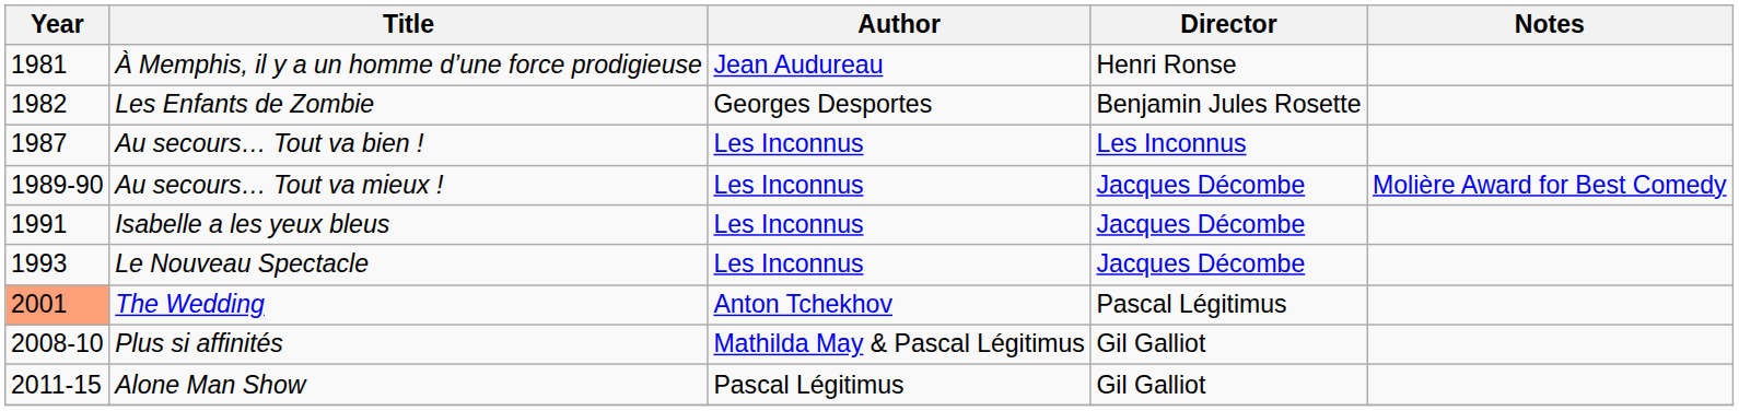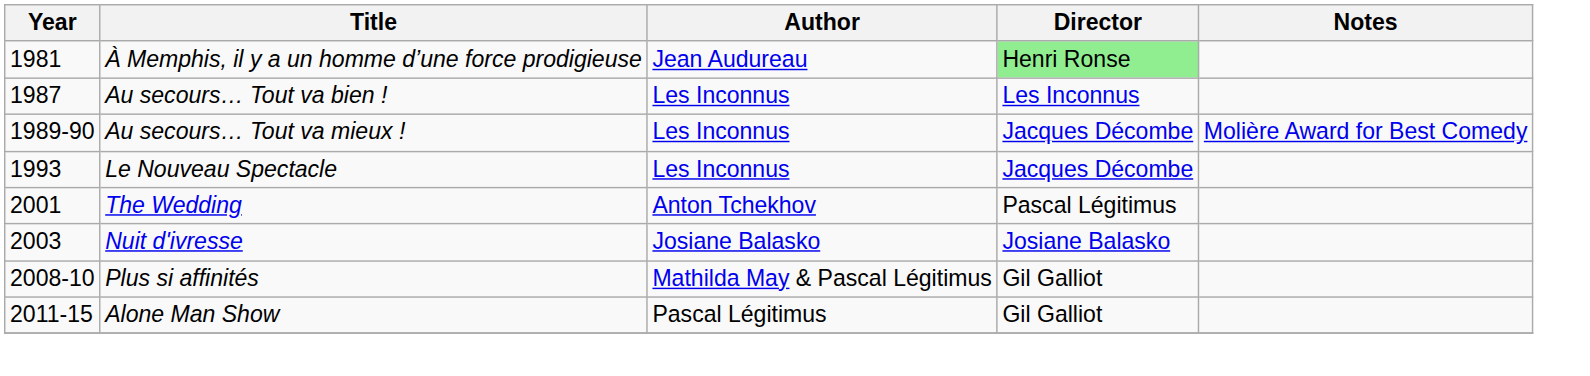 <table class="wikitable">
 <tr>
 <th>Year</th>
 <th>Title</th>
 <th>Author</th>
 <th>Director</th>
 <th>Notes</th>
 </tr>
 <tr>
 <td>1981</td>
 <td><em>À Memphis, il y a un homme d’une force prodigieuse</em></td>
 <td><a href='#'>Jean Audureau</a></td>
-<td>Henri Ronse</td>
-<td></td>
-</tr>
-<tr>
-<td>1982</td>
-<td><em>Les Enfants de Zombie</em></td>
-<td>Georges Desportes</td>
-<td>Benjamin Jules Rosette</td>
+<td style="background: lightgreen;">Henri Ronse</td>
 <td></td>
 </tr>
 <tr>
 <td>1987</td>
 <td><em>Au secours… Tout va bien !</em></td>
 <td><a href='#'>Les Inconnus</a></td>
 <td><a href='#'>Les Inconnus</a></td>
 <td></td>
 </tr>
 <tr>
 <td>1989-90</td>
 <td><em>Au secours… Tout va mieux !</em></td>
 <td><a href='#'>Les Inconnus</a></td>
 <td><a href='#'>Jacques Décombe</a></td>
 <td><a href='#'>Molière Award for Best Comedy</a></td>
 </tr>
 <tr>
-<td>1991</td>
-<td><em>Isabelle a les yeux bleus</em></td>
-<td><a href='#'>Les Inconnus</a></td>
-<td><a href='#'>Jacques Décombe</a></td>
-<td></td>
-</tr>
-<tr>
 <td>1993</td>
 <td><em>Le Nouveau Spectacle</em></td>
 <td><a href='#'>Les Inconnus</a></td>
 <td><a href='#'>Jacques Décombe</a></td>
 <td></td>
 </tr>
 <tr>
-<td style="background: lightsalmon;">2001</td>
+<td>2001</td>
 <td><em><a href='#'>The Wedding</a></em></td>
 <td><a href='#'>Anton Tchekhov</a></td>
 <td>Pascal Légitimus</td>
+<td></td>
+</tr>
+<tr>
+<td>2003</td>
+<td><em><a href='#'>Nuit d'ivresse</a></em></td>
+<td><a href='#'>Josiane Balasko</a></td>
+<td><a href='#'>Josiane Balasko</a></td>
 <td></td>
 </tr>
 <tr>
 <td>2008-10</td>
 <td><em>Plus si affinités</em></td>
 <td><a href='#'>Mathilda May</a> & Pascal Légitimus</td>
 <td>Gil Galliot</td>
 <td></td>
 </tr>
 <tr>
 <td>2011-15</td>
 <td><em>Alone Man Show</em></td>
 <td>Pascal Légitimus</td>
 <td>Gil Galliot</td>
 <td></td>
 </tr>
 <tr>
 </tr>
 </table>
